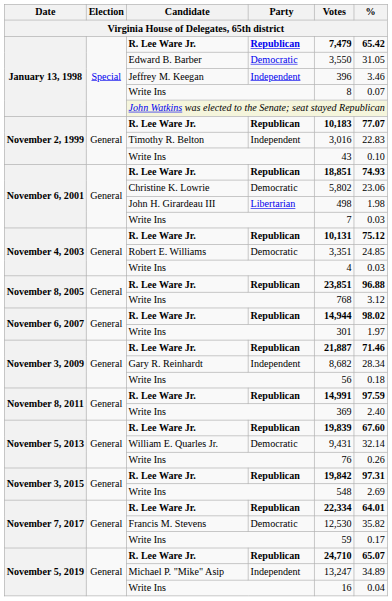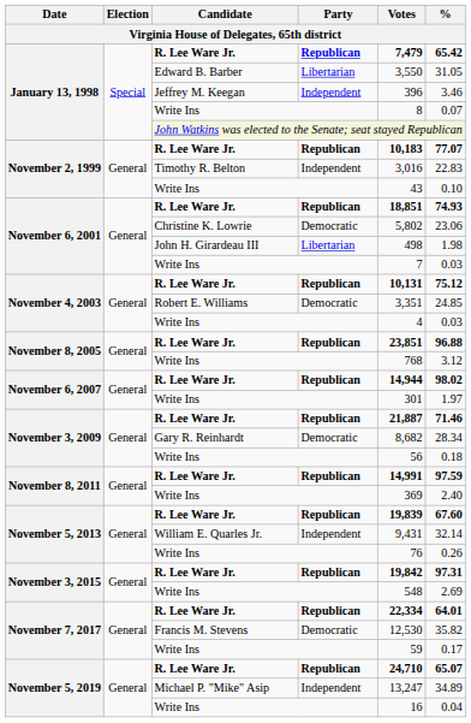 <table class="wikitable">
 <tr>
 <th>Date</th>
 <th>Election</th>
 <th>Candidate</th>
 <th>Party</th>
 <th>Votes</th>
 <th>%</th>
 </tr>
 <tr>
 <th colspan="6">Virginia House of Delegates, 65th district</th>
 </tr>
 <tr>
 <th rowspan="5">January 13, 1998</th>
 <td rowspan="5" align="center"><a href='#'>Special</a></td>
 <td><strong>R. Lee Ware Jr.</strong></td>
 <td><strong><a href='#'>Republican</a></strong></td>
 <td align="right"><strong>7,479</strong></td>
 <td align="right"><strong>65.42</strong></td>
 </tr>
 <tr>
 <td>Edward B. Barber</td>
-<td><a href='#'>Democratic</a></td>
+<td><a href='#'>Libertarian</a></td>
 <td align="right">3,550</td>
 <td align="right">31.05</td>
 </tr>
 <tr>
 <td>Jeffrey M. Keegan</td>
 <td><a href='#'>Independent</a></td>
 <td align="right">396</td>
 <td align="right">3.46</td>
 </tr>
 <tr>
 <td colspan="2">Write Ins</td>
 <td align="right">8</td>
 <td align="right">0.07</td>
 </tr>
 <tr>
 <td colspan="4" style="background:Beige"><em><a href='#'>John Watkins</a> was elected to the Senate; seat stayed Republican</em></td>
 </tr>
 <tr>
 <th rowspan="3">November 2, 1999</th>
 <td rowspan="3" align="center">General</td>
 <td><strong>R. Lee Ware Jr.</strong></td>
 <td><strong>Republican</strong></td>
 <td align="right"><strong>10,183</strong></td>
 <td align="right"><strong>77.07</strong></td>
 </tr>
 <tr>
 <td>Timothy R. Belton</td>
 <td>Independent</td>
 <td align="right">3,016</td>
 <td align="right">22.83</td>
 </tr>
 <tr>
 <td colspan="2">Write Ins</td>
 <td align="right">43</td>
 <td align="right">0.10</td>
 </tr>
 <tr>
 <th rowspan="4">November 6, 2001</th>
 <td rowspan="4" align="center">General</td>
 <td><strong>R. Lee Ware Jr.</strong></td>
 <td><strong>Republican</strong></td>
 <td align="right"><strong>18,851</strong></td>
 <td align="right"><strong>74.93</strong></td>
 </tr>
 <tr>
 <td>Christine K. Lowrie</td>
 <td>Democratic</td>
 <td align="right">5,802</td>
 <td align="right">23.06</td>
 </tr>
 <tr>
 <td>John H. Girardeau III</td>
 <td><a href='#'>Libertarian</a></td>
 <td align="right">498</td>
 <td align="right">1.98</td>
 </tr>
 <tr>
 <td colspan="2">Write Ins</td>
 <td align="right">7</td>
 <td align="right">0.03</td>
 </tr>
 <tr>
 <th rowspan="3">November 4, 2003</th>
 <td rowspan="3" align="center">General</td>
 <td><strong>R. Lee Ware Jr.</strong></td>
 <td><strong>Republican</strong></td>
 <td align="right"><strong>10,131</strong></td>
 <td align="right"><strong>75.12</strong></td>
 </tr>
 <tr>
 <td>Robert E. Williams</td>
 <td>Democratic</td>
 <td align="right">3,351</td>
 <td align="right">24.85</td>
 </tr>
 <tr>
 <td colspan="2">Write Ins</td>
 <td align="right">4</td>
 <td align="right">0.03</td>
 </tr>
 <tr>
 <th rowspan="2">November 8, 2005</th>
 <td rowspan="2" align="center">General</td>
 <td><strong>R. Lee Ware Jr.</strong></td>
 <td><strong>Republican</strong></td>
 <td align="right"><strong>23,851</strong></td>
 <td align="right"><strong>96.88</strong></td>
 </tr>
 <tr>
 <td colspan="2">Write Ins</td>
 <td align="right">768</td>
 <td align="right">3.12</td>
 </tr>
 <tr>
 <th rowspan="2">November 6, 2007</th>
 <td rowspan="2" align="center">General</td>
 <td><strong>R. Lee Ware Jr.</strong></td>
 <td><strong>Republican</strong></td>
 <td align="right"><strong>14,944</strong></td>
 <td align="right"><strong>98.02</strong></td>
 </tr>
 <tr>
 <td colspan="2">Write Ins</td>
 <td align="right">301</td>
 <td align="right">1.97</td>
 </tr>
 <tr>
 <th rowspan="3">November 3, 2009</th>
 <td rowspan="3" align="center">General</td>
 <td><strong>R. Lee Ware Jr.</strong></td>
 <td><strong>Republican</strong></td>
 <td align="right"><strong>21,887</strong></td>
 <td align="right"><strong>71.46</strong></td>
 </tr>
 <tr>
 <td>Gary R. Reinhardt</td>
-<td>Independent</td>
+<td>Democratic</td>
 <td align="right">8,682</td>
 <td align="right">28.34</td>
 </tr>
 <tr>
 <td colspan="2">Write Ins</td>
 <td align="right">56</td>
 <td align="right">0.18</td>
 </tr>
 <tr>
 <th rowspan="2">November 8, 2011</th>
 <td rowspan="2" align="center">General</td>
 <td><strong>R. Lee Ware Jr.</strong></td>
 <td><strong>Republican</strong></td>
 <td align="right"><strong>14,991</strong></td>
 <td align="right"><strong>97.59</strong></td>
 </tr>
 <tr>
 <td colspan="2">Write Ins</td>
 <td align="right">369</td>
 <td align="right">2.40</td>
 </tr>
 <tr>
 <th rowspan="3">November 5, 2013</th>
 <td rowspan="3" align="center">General</td>
 <td><strong>R. Lee Ware Jr.</strong></td>
 <td><strong>Republican</strong></td>
 <td align="right"><strong>19,839</strong></td>
 <td align="right"><strong>67.60</strong></td>
 </tr>
 <tr>
 <td>William E. Quarles Jr.</td>
-<td>Democratic</td>
+<td>Independent</td>
 <td align="right">9,431</td>
 <td align="right">32.14</td>
 </tr>
 <tr>
 <td colspan="2">Write Ins</td>
 <td align="right">76</td>
 <td align="right">0.26</td>
 </tr>
 <tr>
 <th rowspan="2">November 3, 2015</th>
 <td rowspan="2" align="center">General</td>
 <td><strong>R. Lee Ware Jr.</strong></td>
 <td><strong>Republican</strong></td>
 <td align="right"><strong>19,842</strong></td>
 <td align="right"><strong>97.31</strong></td>
 </tr>
 <tr>
 <td colspan="2">Write Ins</td>
 <td align="right">548</td>
 <td align="right">2.69</td>
 </tr>
 <tr>
 <th rowspan="3">November 7, 2017</th>
 <td rowspan="3" align="center">General</td>
 <td><strong>R. Lee Ware Jr.</strong></td>
 <td><strong>Republican</strong></td>
 <td align="right"><strong>22,334</strong></td>
 <td align="right"><strong>64.01</strong></td>
 </tr>
 <tr>
 <td>Francis M. Stevens</td>
 <td>Democratic</td>
 <td align="right">12,530</td>
 <td align="right">35.82</td>
 </tr>
 <tr>
 <td colspan="2">Write Ins</td>
 <td align="right">59</td>
 <td align="right">0.17</td>
 </tr>
 <tr>
 <th rowspan="3">November 5, 2019</th>
 <td rowspan="3" align="center">General</td>
 <td><strong>R. Lee Ware Jr.</strong></td>
 <td><strong>Republican</strong></td>
 <td align="right"><strong>24,710</strong></td>
 <td align="right"><strong>65.07</strong></td>
 </tr>
 <tr>
 <td>Michael P. "Mike" Asip</td>
 <td>Independent</td>
 <td align="right">13,247</td>
 <td align="right">34.89</td>
 </tr>
 <tr>
 <td colspan="2">Write Ins</td>
 <td align="right">16</td>
 <td align="right">0.04</td>
 </tr>
 </table>
